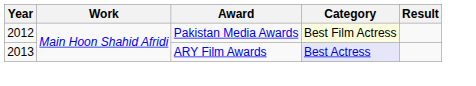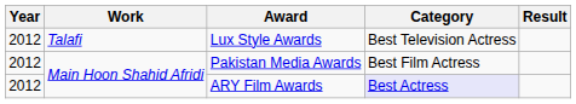 <table class="wikitable">
 <tr>
 <th>Year</th>
 <th>Work</th>
 <th>Award</th>
 <th>Category</th>
 <th>Result</th>
 </tr>
 <tr>
 <td>2012</td>
-<td rowspan="2"><em><a href='#'>Main Hoon Shahid Afridi</a></em></td>
-<td><a href='#'>Pakistan Media Awards</a></td>
-<td style="background: lightyellow;">Best Film Actress</td>
+<td><em><a href='#'>Talafi</a></em></td>
+<td><a href='#'>Lux Style Awards</a></td>
+<td>Best Television Actress</td>
 <td></td>
 </tr>
 <tr>
-<td>2013</td>
+<td>2012</td>
+<td rowspan="2"><em><a href='#'>Main Hoon Shahid Afridi</a></em></td>
+<td><a href='#'>Pakistan Media Awards</a></td>
+<td>Best Film Actress</td>
+<td></td>
+</tr>
+<tr>
+<td>2012</td>
 <td><a href='#'>ARY Film Awards</a></td>
 <td style="background: lavender;"><a href='#'>Best Actress</a></td>
 <td></td>
 </tr>
 </table>
